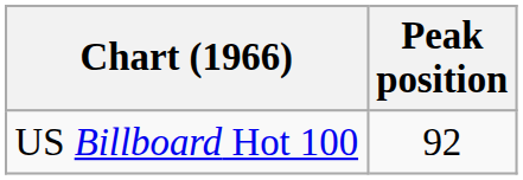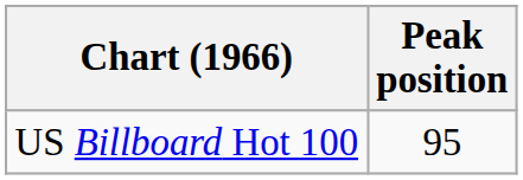 <table class="wikitable sortable">
 <tr>
 <th>Chart (1966)</th>
 <th>Peak<br>position</th>
 </tr>
 <tr>
 <td>US <a href='#'><em>Billboard</em> Hot 100</a></td>
-<td align="center">92</td>
+<td align="center">95</td>
 </tr>
 </table>
